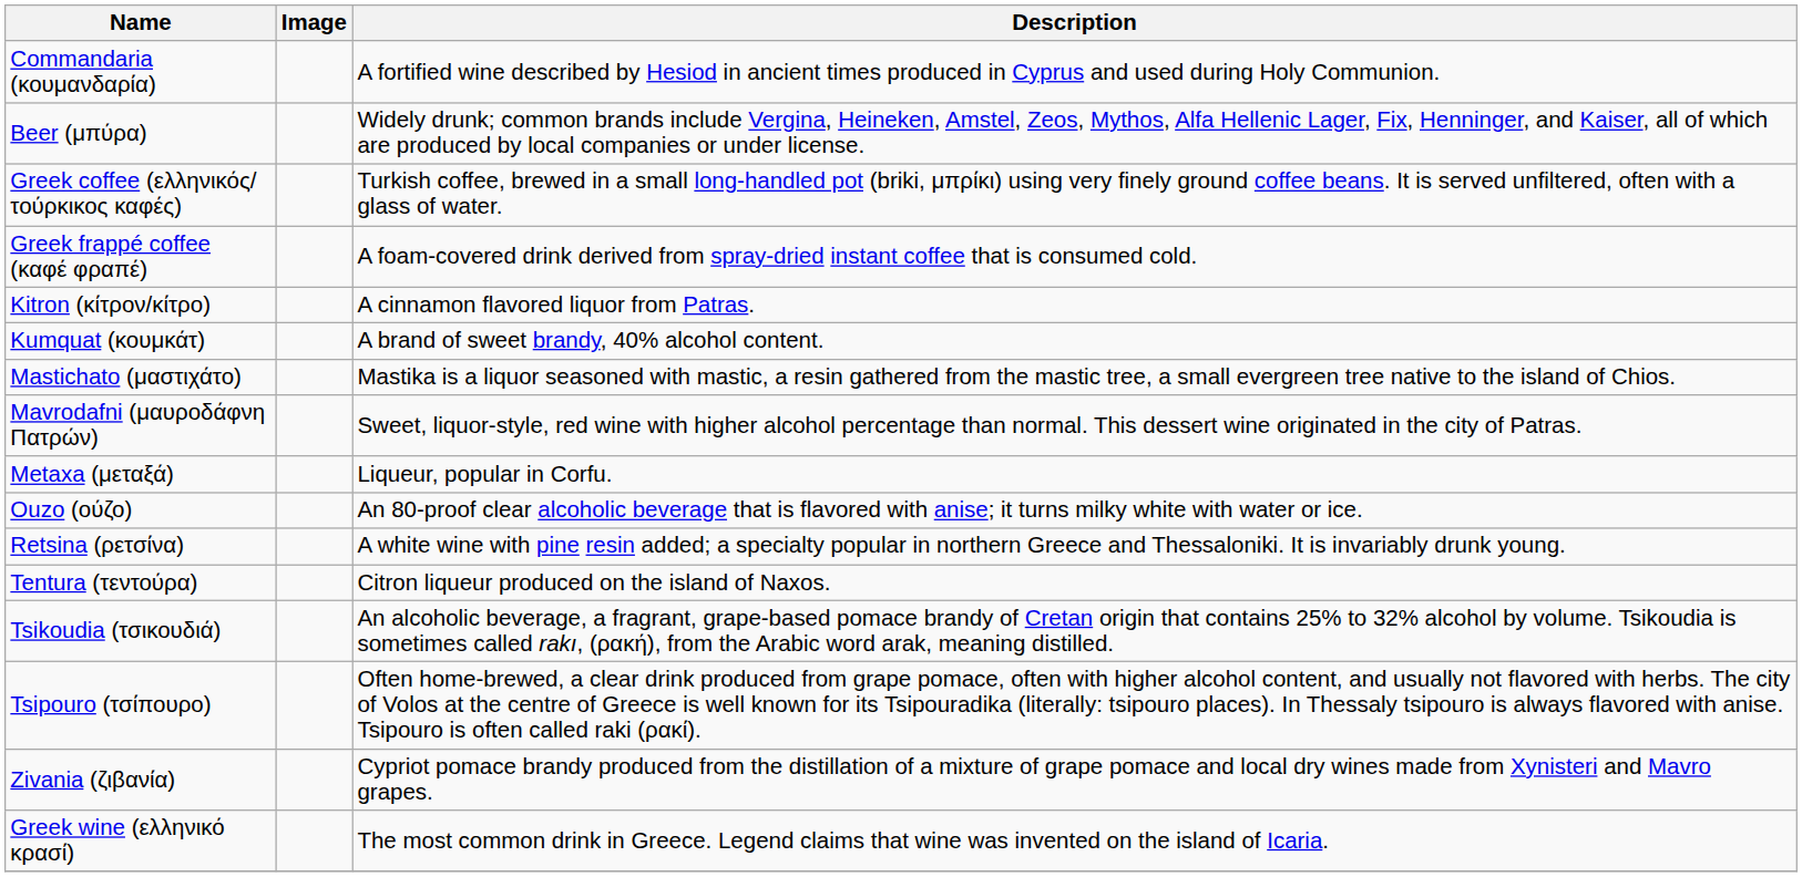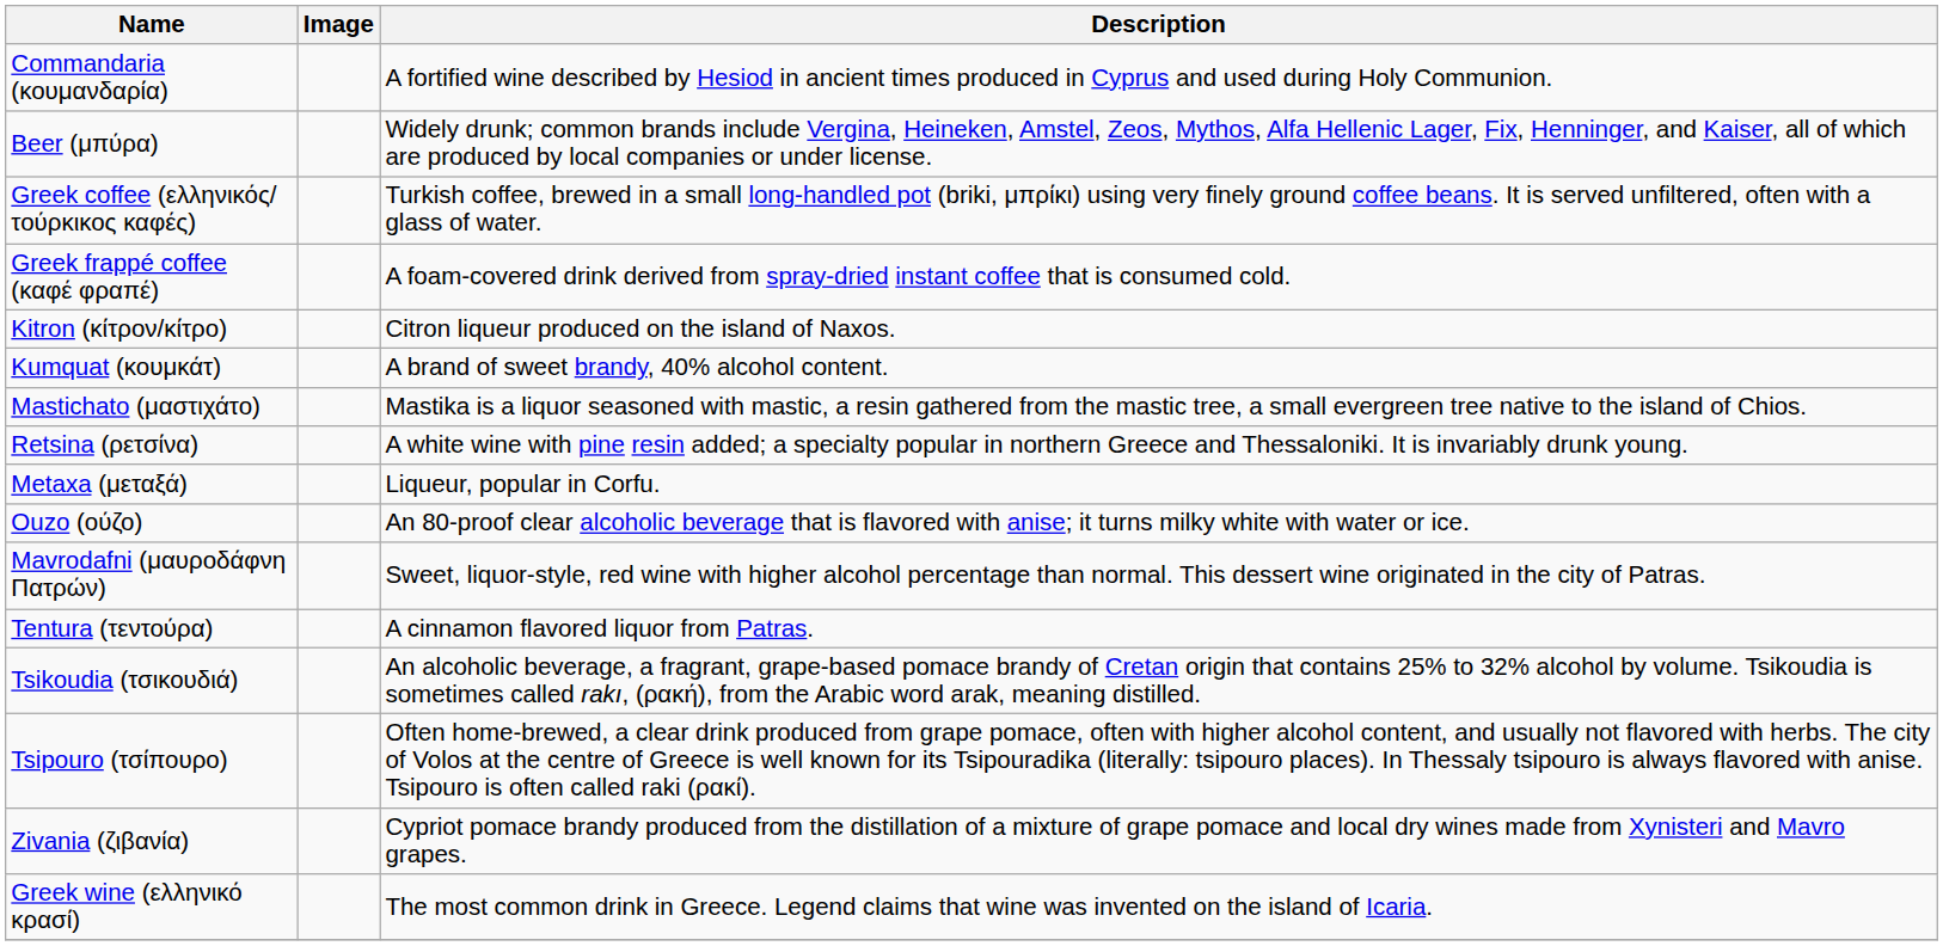 <table class="wikitable sortable sticky-header" width="100%">
 <tr>
 <th>Name</th>
 <th>Image</th>
 <th>Description</th>
 </tr>
 <tr>
 <td><a href='#'>Commandaria</a> (κουμανδαρία)</td>
 <td></td>
 <td>A fortified wine described by <a href='#'>Hesiod</a> in ancient times produced in <a href='#'>Cyprus</a> and used during Holy Communion.</td>
 </tr>
 <tr>
 <td><a href='#'>Beer</a> (μπύρα)</td>
 <td></td>
 <td>Widely drunk; common brands include <a href='#'>Vergina</a>, <a href='#'>Heineken</a>, <a href='#'>Amstel</a>, <a href='#'>Zeos</a>, <a href='#'>Mythos</a>, <a href='#'>Alfa Hellenic Lager</a>, <a href='#'>Fix</a>, <a href='#'>Henninger</a>, and <a href='#'>Kaiser</a>, all of which are produced by local companies or under license.</td>
 </tr>
 <tr>
 <td><a href='#'>Greek coffee</a> (ελληνικός/τούρκικος καφές)</td>
 <td></td>
 <td>Turkish coffee, brewed in a small <a href='#'>long-handled pot</a> (briki, μπρίκι) using very finely ground <a href='#'>coffee beans</a>. It is served unfiltered, often with a glass of water.</td>
 </tr>
 <tr>
 <td><a href='#'>Greek frappé coffee</a> (καφέ φραπέ)</td>
 <td></td>
 <td>A foam-covered drink derived from <a href='#'>spray-dried</a> <a href='#'>instant coffee</a> that is consumed cold.</td>
 </tr>
 <tr>
 <td><a href='#'>Kitron</a> (κίτρον/κίτρο)</td>
 <td></td>
-<td>A cinnamon flavored liquor from <a href='#'>Patras</a>.</td>
+<td>Citron liqueur produced on the island of Naxos.</td>
 </tr>
 <tr>
 <td><a href='#'>Kumquat</a> (κουμκάτ)</td>
 <td></td>
 <td>A brand of sweet <a href='#'>brandy</a>, 40% alcohol content.</td>
 </tr>
 <tr>
 <td><a href='#'>Mastichato</a> (μαστιχάτο)</td>
 <td></td>
 <td>Mastika is a liquor seasoned with mastic, a resin gathered from the mastic tree, a small evergreen tree native to the island of Chios.</td>
 </tr>
 <tr>
-<td><a href='#'>Mavrodafni</a> (μαυροδάφνη Πατρών)</td>
+<td><a href='#'>Retsina</a> (ρετσίνα)</td>
 <td></td>
-<td>Sweet, liquor-style, red wine with higher alcohol percentage than normal. This dessert wine originated in the city of Patras.</td>
+<td>A white wine with <a href='#'>pine</a> <a href='#'>resin</a> added; a specialty popular in northern Greece and Thessaloniki. It is invariably drunk young.</td>
 </tr>
 <tr>
 <td><a href='#'>Metaxa</a> (μεταξά)</td>
 <td></td>
 <td>Liqueur, popular in Corfu.</td>
 </tr>
 <tr>
 <td><a href='#'>Ouzo</a> (ούζο)</td>
 <td></td>
 <td>An 80-proof clear <a href='#'>alcoholic beverage</a> that is flavored with <a href='#'>anise</a>; it turns milky white with water or ice.</td>
 </tr>
 <tr>
-<td><a href='#'>Retsina</a> (ρετσίνα)</td>
+<td><a href='#'>Mavrodafni</a> (μαυροδάφνη Πατρών)</td>
 <td></td>
-<td>A white wine with <a href='#'>pine</a> <a href='#'>resin</a> added; a specialty popular in northern Greece and Thessaloniki. It is invariably drunk young.</td>
+<td>Sweet, liquor-style, red wine with higher alcohol percentage than normal. This dessert wine originated in the city of Patras.</td>
 </tr>
 <tr>
 <td><a href='#'>Tentura</a> (τεντούρα)</td>
 <td></td>
-<td>Citron liqueur produced on the island of Naxos.</td>
+<td>A cinnamon flavored liquor from <a href='#'>Patras</a>.</td>
 </tr>
 <tr>
 <td><a href='#'>Tsikoudia</a> (τσικουδιά)</td>
 <td></td>
 <td>An alcoholic beverage, a fragrant, grape-based pomace brandy of <a href='#'>Cretan</a> origin that contains 25% to 32% alcohol by volume. Tsikoudia is sometimes called <em>rakı</em>, (ρακή), from the Arabic word arak, meaning distilled.</td>
 </tr>
 <tr>
 <td><a href='#'>Tsipouro</a> (τσίπουρο)</td>
 <td></td>
 <td>Often home-brewed, a clear drink produced from grape pomace, often with higher alcohol content, and usually not flavored with herbs. The city of Volos at the centre of Greece is well known for its Tsipouradika (literally: tsipouro places). In Thessaly tsipouro is always flavored with anise. Tsipouro is often called raki (ρακί).</td>
 </tr>
 <tr>
 <td><a href='#'>Zivania</a> (ζιβανία)</td>
 <td></td>
 <td>Cypriot pomace brandy produced from the distillation of a mixture of grape pomace and local dry wines made from <a href='#'>Xynisteri</a> and <a href='#'>Mavro</a> grapes.</td>
 </tr>
 <tr>
 <td><a href='#'>Greek wine</a> (ελληνικό κρασί)</td>
 <td></td>
 <td>The most common drink in Greece. Legend claims that wine was invented on the island of <a href='#'>Icaria</a>.</td>
 </tr>
 <tr>
 </tr>
 </table>
